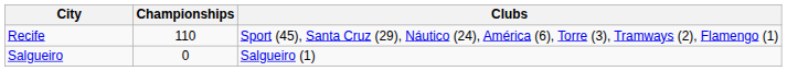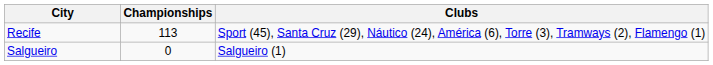 <table class="wikitable">
 <tr>
 <th style="width:150px">City</th>
 <th>Championships</th>
 <th>Clubs</th>
 </tr>
 <tr>
 <td> <a href='#'>Recife</a></td>
-<td align="center">110</td>
+<td align="center">113</td>
 <td><a href='#'>Sport</a> (45), <a href='#'>Santa Cruz</a> (29), <a href='#'>Náutico</a> (24), <a href='#'>América</a> (6), <a href='#'>Torre</a> (3), <a href='#'>Tramways</a> (2), <a href='#'>Flamengo</a> (1)</td>
 </tr>
 <tr>
 <td> <a href='#'>Salgueiro</a></td>
 <td align="center">0</td>
 <td><a href='#'>Salgueiro</a> (1)</td>
 </tr>
 </table>
